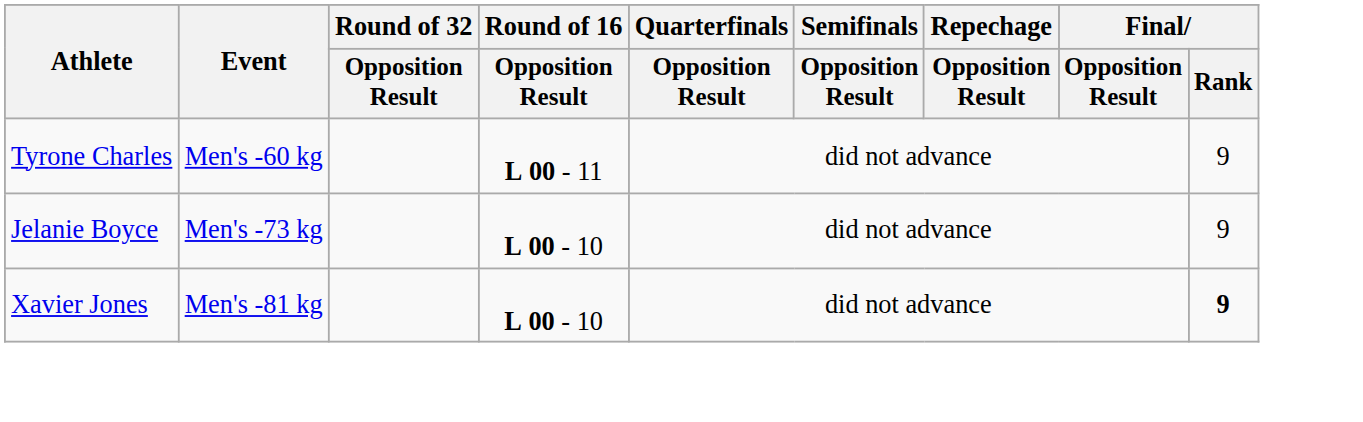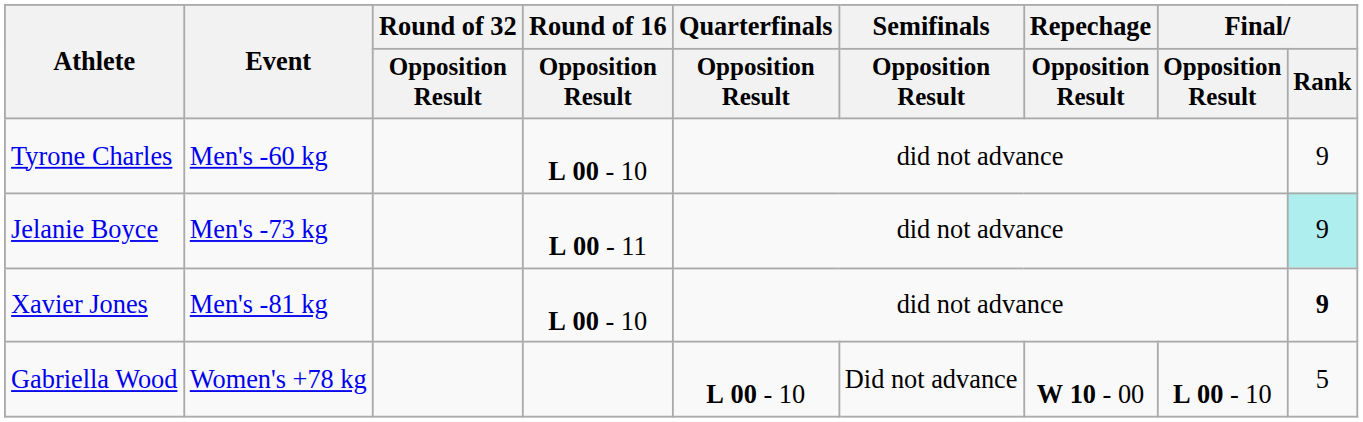 <table class="wikitable" style="font-size:90%;">
 <tr>
 <th rowspan=2>Athlete</th>
 <th rowspan=2>Event</th>
 <th>Round of 32</th>
 <th>Round of 16</th>
 <th>Quarterfinals</th>
 <th>Semifinals</th>
 <th>Repechage</th>
 <th colspan=2>Final/</th>
 </tr>
 <tr style="font-size:95%">
 <th>Opposition<br>Result</th>
 <th>Opposition<br>Result</th>
 <th>Opposition<br>Result</th>
 <th>Opposition<br>Result</th>
 <th>Opposition<br>Result</th>
 <th>Opposition<br>Result</th>
 <th>Rank</th>
 </tr>
 <tr align=center>
 <td align=left><a href='#'>Tyrone Charles</a></td>
 <td align=left><a href='#'>Men's -60 kg</a></td>
 <td></td>
-<td><br><strong>L</strong> <strong>00</strong> - 11</td>
+<td><br><strong>L</strong> <strong>00</strong> - 10</td>
 <td colspan=4>did not advance</td>
 <td>9</td>
 </tr>
 <tr align=center>
 <td align=left><a href='#'>Jelanie Boyce</a></td>
 <td align=left><a href='#'>Men's -73 kg</a></td>
 <td></td>
-<td><br><strong>L</strong> <strong>00</strong> - 10</td>
+<td><br><strong>L</strong> <strong>00</strong> - 11</td>
 <td colspan=4>did not advance</td>
-<td>9</td>
+<td style="background: paleturquoise;">9</td>
 </tr>
 <tr align=center>
 <td align=left><a href='#'>Xavier Jones</a></td>
 <td align=left><a href='#'>Men's -81 kg</a></td>
 <td></td>
 <td><br><strong>L</strong> <strong>00</strong> - 10</td>
 <td colspan=4>did not advance</td>
 <td><strong>9</strong></td>
 </tr>
+<tr align=center>
+<td align=left><a href='#'>Gabriella Wood</a></td>
+<td align=left><a href='#'>Women's +78 kg</a></td>
+<td></td>
+<td></td>
+<td><br><strong>L</strong> <strong>00</strong> - 10</td>
+<td>Did not advance</td>
+<td><br><strong>W</strong> <strong>10</strong> - 00</td>
+<td><br><strong>L</strong> <strong>00</strong> - 10</td>
+<td>5</td>
+</tr>
 </table>
